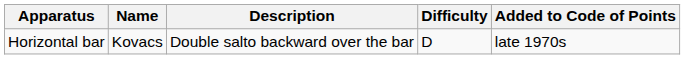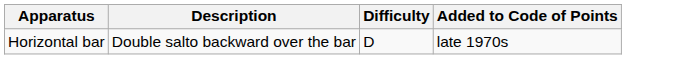 <table class="wikitable">
 <tr>
 <th>Apparatus</th>
-<th>Name</th>
 <th>Description</th>
 <th>Difficulty</th>
 <th>Added to Code of Points</th>
 </tr>
 <tr>
 <td>Horizontal bar</td>
-<td>Kovacs</td>
 <td>Double salto backward over the bar</td>
 <td>D</td>
 <td>late 1970s</td>
 </tr>
 </table>
